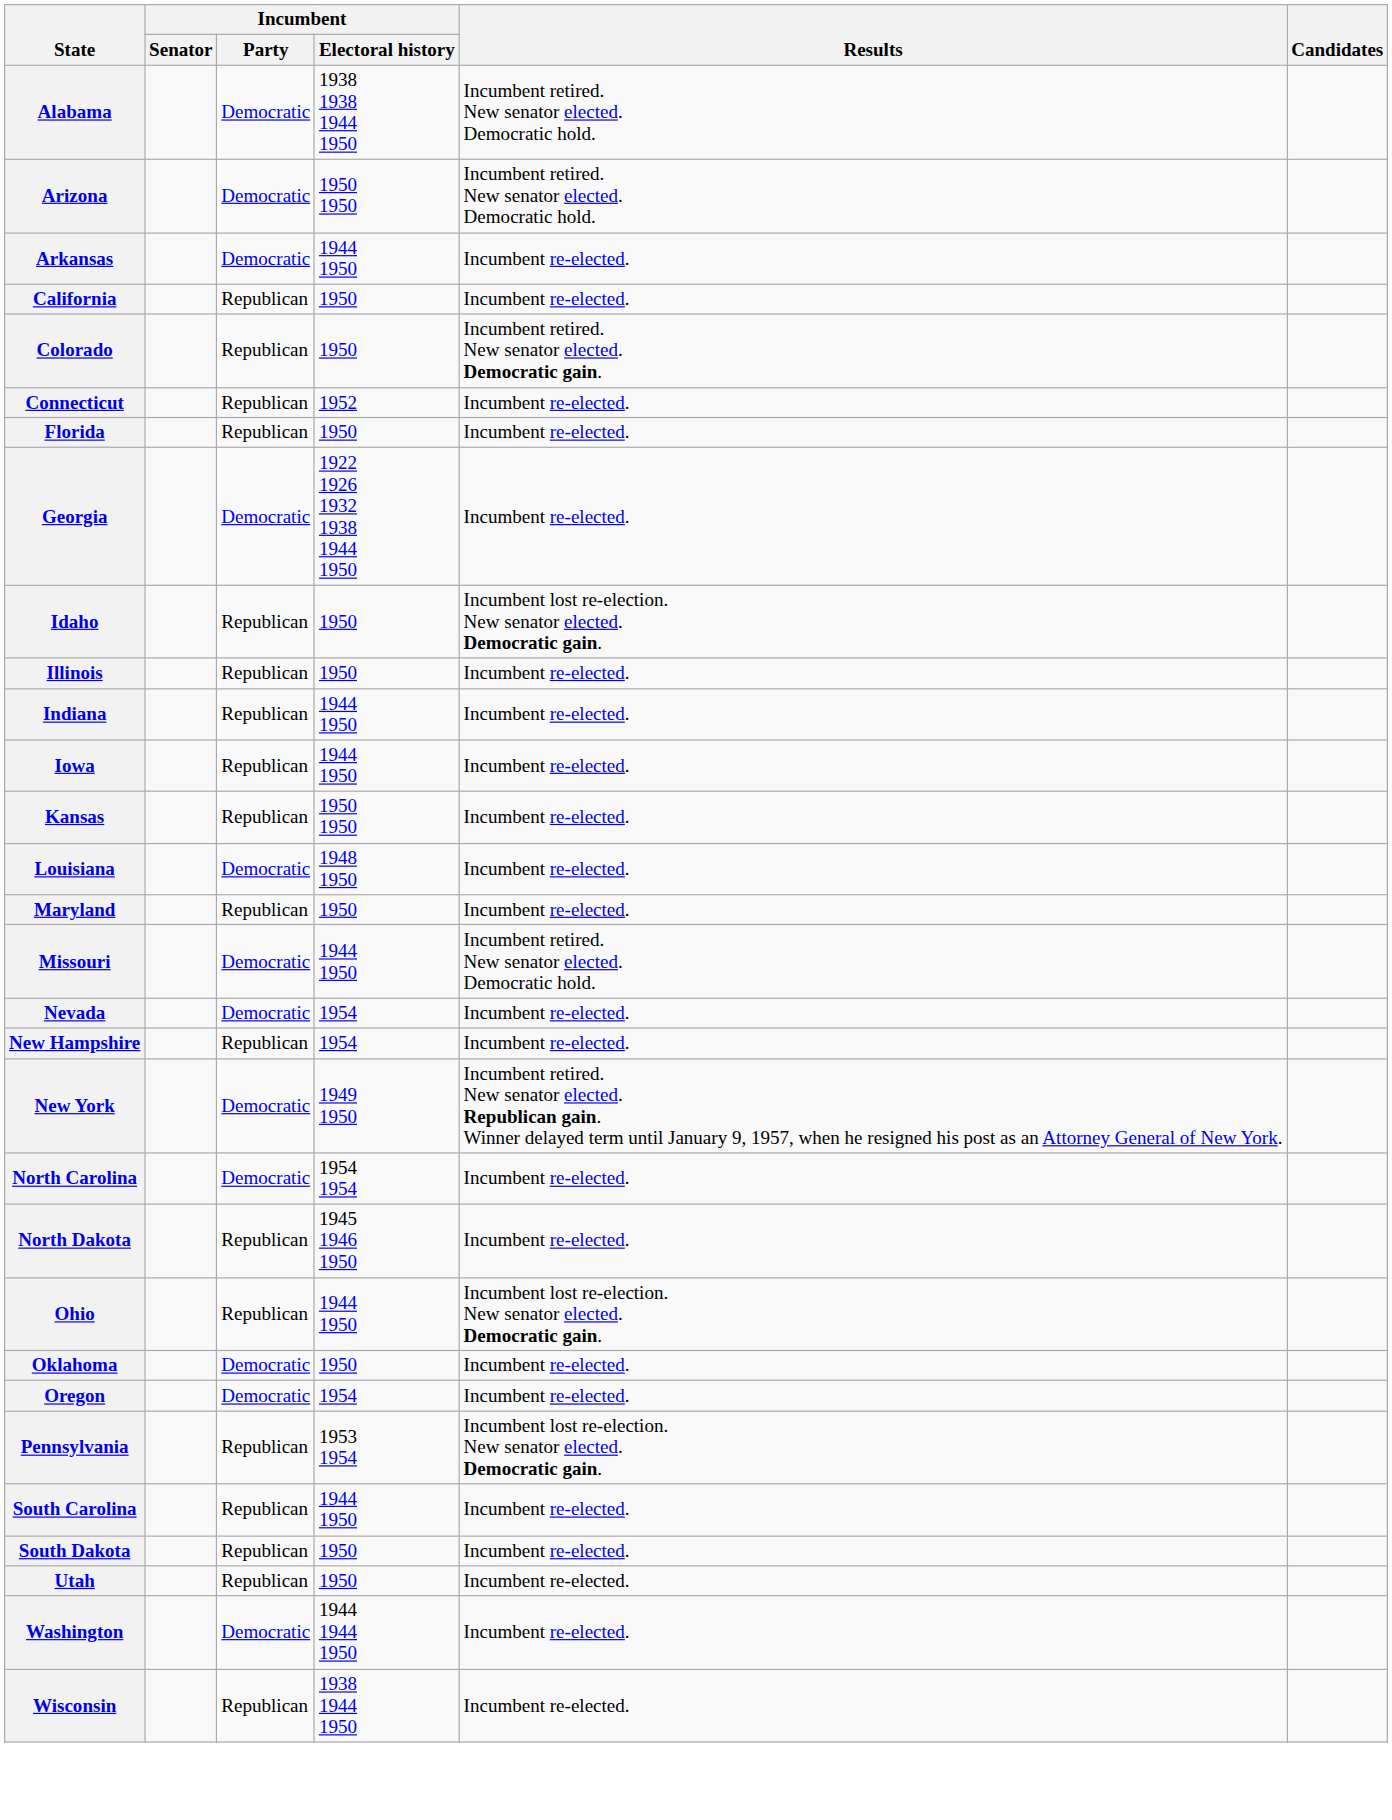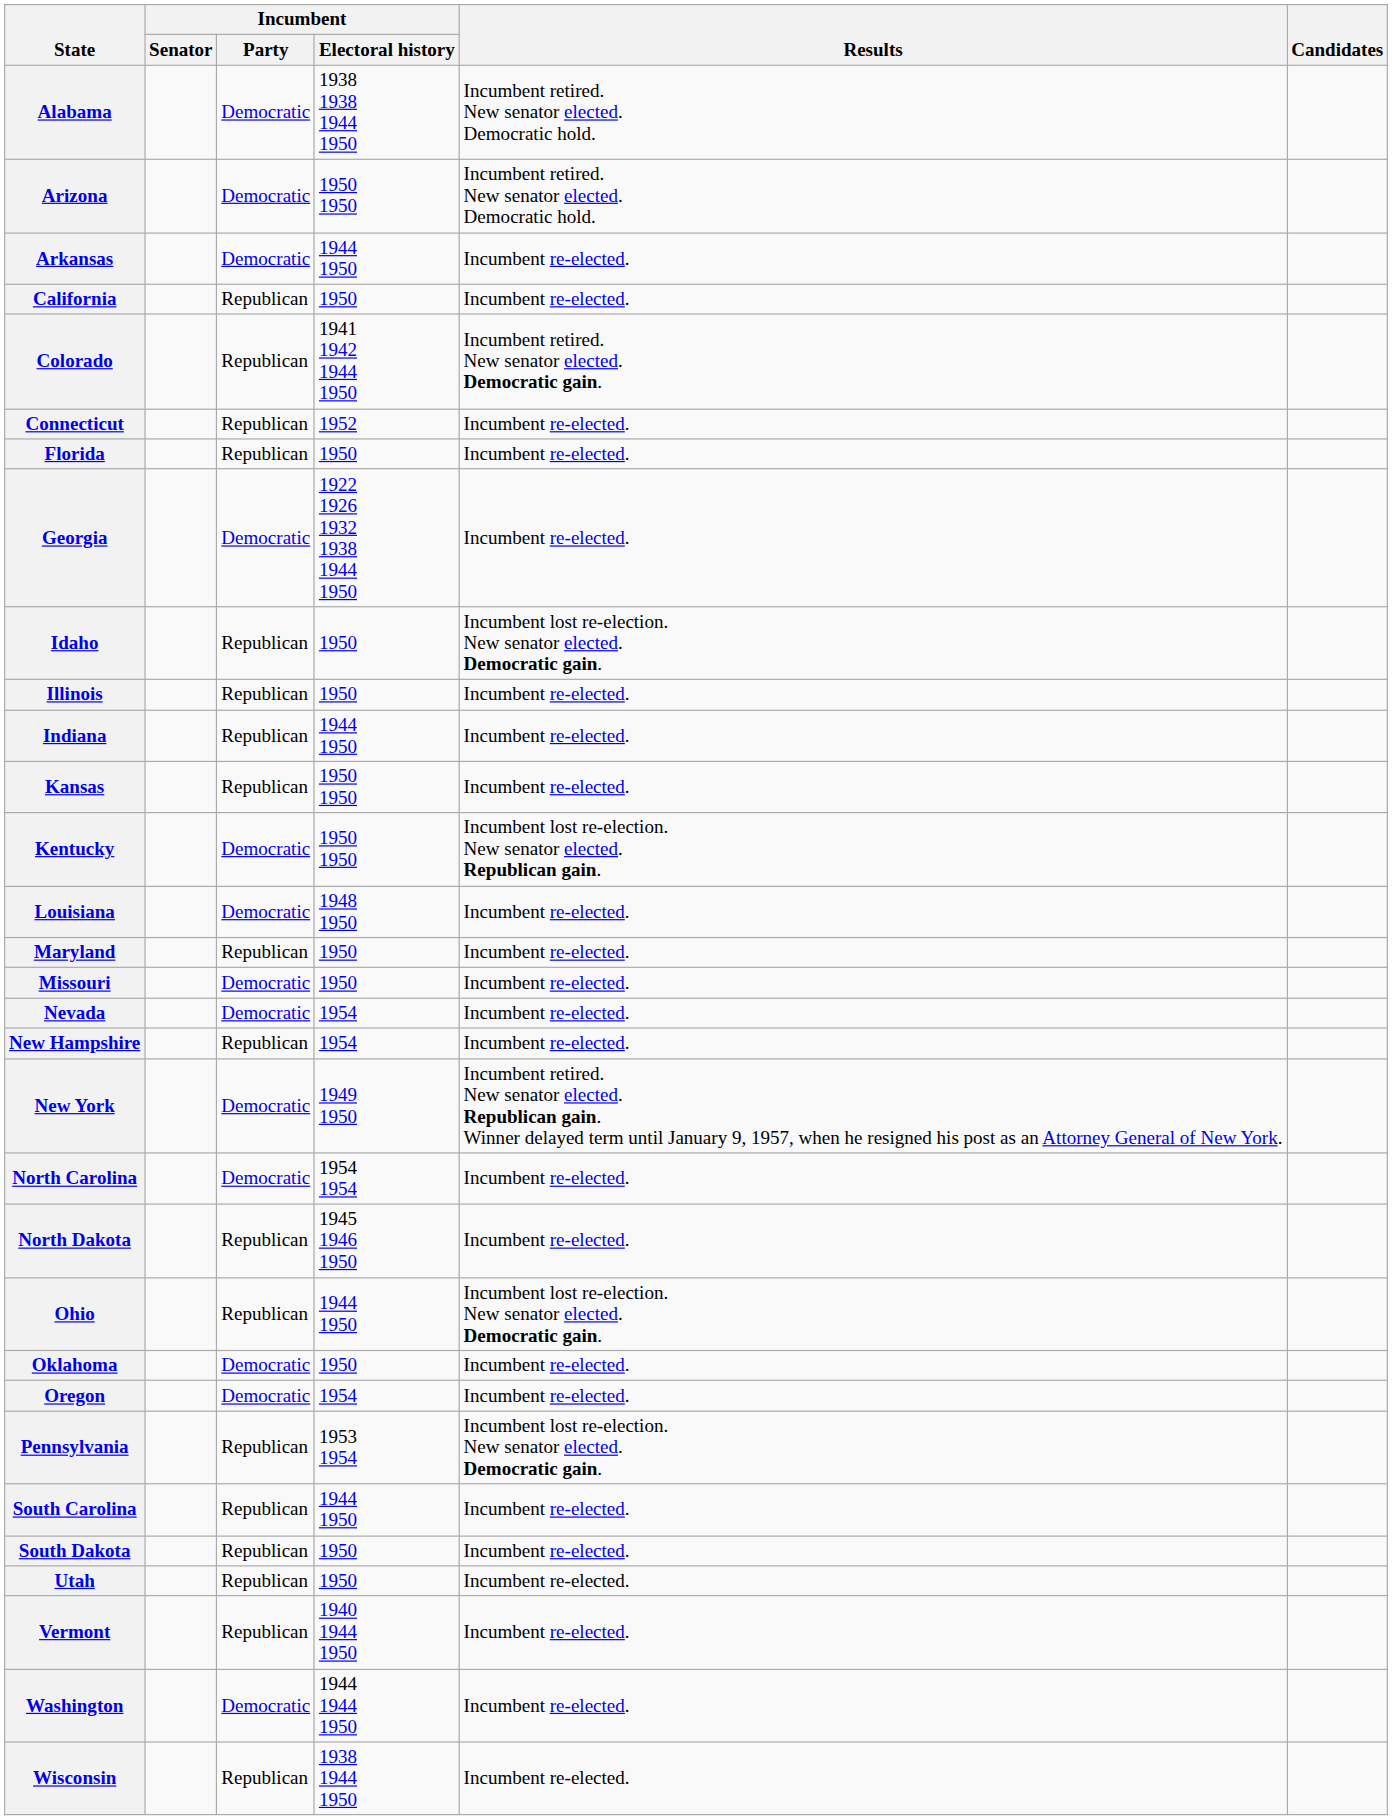 <table class="wikitable sortable">
 <tr valign=bottom>
 <th rowspan=2>State</th>
 <th colspan=3>Incumbent</th>
 <th rowspan=2>Results</th>
 <th rowspan=2>Candidates</th>
 </tr>
 <tr>
 <th>Senator</th>
 <th>Party</th>
 <th>Electoral history</th>
 </tr>
 <tr>
 <th><a href='#'>Alabama</a></th>
 <td></td>
 <td><a href='#'>Democratic</a></td>
 <td nowrap>1938 <br><a href='#'>1938</a><br><a href='#'>1944</a><br><a href='#'>1950</a></td>
 <td>Incumbent retired.<br>New senator <a href='#'>elected</a>.<br>Democratic hold.</td>
 <td nowrap></td>
 </tr>
 <tr>
 <th><a href='#'>Arizona</a></th>
 <td></td>
 <td><a href='#'>Democratic</a></td>
 <td nowrap><a href='#'>1950 </a><br><a href='#'>1950</a></td>
 <td>Incumbent retired.<br>New senator <a href='#'>elected</a>.<br>Democratic hold.</td>
 <td nowrap></td>
 </tr>
 <tr>
 <th><a href='#'>Arkansas</a></th>
 <td></td>
 <td><a href='#'>Democratic</a></td>
 <td nowrap><a href='#'>1944</a><br><a href='#'>1950</a></td>
 <td>Incumbent <a href='#'>re-elected</a>.</td>
 <td nowrap></td>
 </tr>
 <tr>
 <th><a href='#'>California</a></th>
 <td></td>
 <td>Republican</td>
 <td nowrap><a href='#'>1950</a></td>
 <td>Incumbent <a href='#'>re-elected</a>.</td>
 <td nowrap></td>
 </tr>
 <tr>
 <th><a href='#'>Colorado</a></th>
 <td></td>
 <td>Republican</td>
-<td nowrap><a href='#'>1950</a></td>
+<td nowrap>1941 <br><a href='#'>1942 </a><br><a href='#'>1944</a><br><a href='#'>1950</a></td>
 <td>Incumbent retired.<br>New senator <a href='#'>elected</a>.<br><strong>Democratic gain</strong>.</td>
 <td nowrap></td>
 </tr>
 <tr>
 <th><a href='#'>Connecticut</a></th>
 <td></td>
 <td>Republican</td>
 <td nowrap><a href='#'>1952 </a></td>
 <td>Incumbent <a href='#'>re-elected</a>.</td>
 <td nowrap></td>
 </tr>
 <tr>
 <th><a href='#'>Florida</a></th>
 <td></td>
 <td>Republican</td>
 <td nowrap><a href='#'>1950</a></td>
 <td>Incumbent <a href='#'>re-elected</a>.</td>
 <td nowrap></td>
 </tr>
 <tr>
 <th><a href='#'>Georgia</a></th>
 <td></td>
 <td><a href='#'>Democratic</a></td>
 <td nowrap><a href='#'>1922 </a><br><a href='#'>1926</a><br><a href='#'>1932</a><br><a href='#'>1938</a><br><a href='#'>1944</a><br><a href='#'>1950</a></td>
 <td>Incumbent <a href='#'>re-elected</a>.</td>
 <td nowrap></td>
 </tr>
 <tr>
 <th><a href='#'>Idaho</a></th>
 <td></td>
 <td>Republican</td>
 <td nowrap><a href='#'>1950</a></td>
 <td>Incumbent lost re-election.<br>New senator <a href='#'>elected</a>.<br><strong>Democratic gain</strong>.</td>
 <td nowrap></td>
 </tr>
 <tr>
 <th><a href='#'>Illinois</a></th>
 <td></td>
 <td>Republican</td>
 <td nowrap><a href='#'>1950</a></td>
 <td>Incumbent <a href='#'>re-elected</a>.</td>
 <td nowrap></td>
 </tr>
 <tr>
 <th><a href='#'>Indiana</a></th>
 <td></td>
 <td>Republican</td>
 <td nowrap><a href='#'>1944</a><br><a href='#'>1950</a></td>
 <td>Incumbent <a href='#'>re-elected</a>.</td>
 <td nowrap></td>
 </tr>
 <tr>
-<th><a href='#'>Iowa</a></th>
-<td></td>
-<td>Republican</td>
-<td nowrap><a href='#'>1944</a><br><a href='#'>1950</a></td>
-<td>Incumbent <a href='#'>re-elected</a>.</td>
-<td nowrap></td>
-</tr>
-<tr>
 <th><a href='#'>Kansas</a></th>
 <td></td>
 <td>Republican</td>
 <td nowrap><a href='#'>1950 </a><br><a href='#'>1950</a></td>
 <td>Incumbent <a href='#'>re-elected</a>.</td>
+<td nowrap></td>
+</tr>
+<tr>
+<th><a href='#'>Kentucky</a></th>
+<td></td>
+<td><a href='#'>Democratic</a></td>
+<td nowrap><a href='#'>1950 </a><br><a href='#'>1950</a></td>
+<td>Incumbent lost re-election.<br>New senator <a href='#'>elected</a>.<br><strong>Republican gain</strong>.</td>
 <td nowrap></td>
 </tr>
 <tr>
 <th><a href='#'>Louisiana</a></th>
 <td></td>
 <td><a href='#'>Democratic</a></td>
 <td nowrap><a href='#'>1948 </a><br><a href='#'>1950</a></td>
 <td>Incumbent <a href='#'>re-elected</a>.</td>
 <td nowrap></td>
 </tr>
 <tr>
 <th><a href='#'>Maryland</a></th>
 <td></td>
 <td>Republican</td>
 <td nowrap><a href='#'>1950</a></td>
 <td>Incumbent <a href='#'>re-elected</a>.</td>
 <td nowrap></td>
 </tr>
 <tr>
 <th><a href='#'>Missouri</a></th>
 <td></td>
 <td><a href='#'>Democratic</a></td>
-<td nowrap><a href='#'>1944</a><br><a href='#'>1950</a></td>
-<td>Incumbent retired.<br>New senator <a href='#'>elected</a>.<br>Democratic hold.</td>
+<td nowrap><a href='#'>1950</a></td>
+<td>Incumbent <a href='#'>re-elected</a>.</td>
 <td nowrap></td>
 </tr>
 <tr>
 <th><a href='#'>Nevada</a></th>
 <td></td>
 <td><a href='#'>Democratic</a></td>
 <td nowrap><a href='#'>1954 </a></td>
 <td>Incumbent <a href='#'>re-elected</a>.</td>
 <td nowrap></td>
 </tr>
 <tr>
 <th><a href='#'>New Hampshire</a></th>
 <td></td>
 <td>Republican</td>
 <td nowrap><a href='#'>1954 </a></td>
 <td>Incumbent <a href='#'>re-elected</a>.</td>
 <td nowrap></td>
 </tr>
 <tr>
 <th><a href='#'>New York</a></th>
 <td></td>
 <td><a href='#'>Democratic</a></td>
 <td nowrap><a href='#'>1949 </a><br><a href='#'>1950</a></td>
 <td>Incumbent retired.<br>New senator <a href='#'>elected</a>.<br><strong>Republican gain</strong>.<br>Winner delayed term until January 9, 1957, when he resigned his post as an <a href='#'>Attorney General of New York</a>.</td>
 <td nowrap></td>
 </tr>
 <tr>
 <th><a href='#'>North Carolina</a></th>
 <td></td>
 <td><a href='#'>Democratic</a></td>
 <td nowrap>1954 <br><a href='#'>1954 </a></td>
 <td>Incumbent <a href='#'>re-elected</a>.</td>
 <td nowrap></td>
 </tr>
 <tr>
 <th><a href='#'>North Dakota</a></th>
 <td></td>
 <td>Republican</td>
 <td nowrap>1945 <br><a href='#'>1946 </a><br><a href='#'>1950</a></td>
 <td>Incumbent <a href='#'>re-elected</a>.</td>
 <td nowrap></td>
 </tr>
 <tr>
 <th><a href='#'>Ohio</a></th>
 <td></td>
 <td>Republican</td>
 <td nowrap><a href='#'>1944</a><br><a href='#'>1950</a></td>
 <td>Incumbent lost re-election.<br>New senator <a href='#'>elected</a>.<br><strong>Democratic gain</strong>.</td>
 <td nowrap></td>
 </tr>
 <tr>
 <th><a href='#'>Oklahoma</a></th>
 <td></td>
 <td><a href='#'>Democratic</a></td>
 <td nowrap><a href='#'>1950</a></td>
 <td>Incumbent <a href='#'>re-elected</a>.</td>
 <td nowrap></td>
 </tr>
 <tr>
 <th><a href='#'>Oregon</a></th>
 <td></td>
 <td><a href='#'>Democratic</a></td>
 <td nowrap><a href='#'>1954 </a></td>
 <td>Incumbent <a href='#'>re-elected</a>.</td>
 <td nowrap></td>
 </tr>
 <tr>
 <th><a href='#'>Pennsylvania</a></th>
 <td></td>
 <td>Republican</td>
 <td nowrap>1953 <br><a href='#'>1954 </a></td>
 <td>Incumbent lost re-election.<br>New senator <a href='#'>elected</a>.<br><strong>Democratic gain</strong>.</td>
 <td nowrap></td>
 </tr>
 <tr>
 <th><a href='#'>South Carolina</a></th>
 <td></td>
 <td>Republican</td>
 <td nowrap><a href='#'>1944</a><br><a href='#'>1950</a></td>
 <td>Incumbent <a href='#'>re-elected</a>.</td>
 <td nowrap></td>
 </tr>
 <tr>
 <th><a href='#'>South Dakota</a></th>
 <td></td>
 <td>Republican</td>
 <td nowrap><a href='#'>1950</a></td>
 <td>Incumbent <a href='#'>re-elected</a>.</td>
 <td nowrap></td>
 </tr>
 <tr>
 <th><a href='#'>Utah</a></th>
 <td></td>
 <td>Republican</td>
 <td nowrap><a href='#'>1950</a></td>
 <td>Incumbent re-elected.</td>
 <td nowrap></td>
 </tr>
 <tr>
+<th><a href='#'>Vermont</a></th>
+<td></td>
+<td>Republican</td>
+<td nowrap><a href='#'>1940 </a><br><a href='#'>1944</a><br><a href='#'>1950</a></td>
+<td>Incumbent <a href='#'>re-elected</a>.</td>
+<td nowrap></td>
+</tr>
+<tr>
 <th><a href='#'>Washington</a></th>
 <td></td>
 <td><a href='#'>Democratic</a></td>
 <td nowrap>1944 <br><a href='#'>1944</a><br><a href='#'>1950</a></td>
 <td>Incumbent <a href='#'>re-elected</a>.</td>
 <td nowrap></td>
 </tr>
 <tr>
 <th><a href='#'>Wisconsin</a></th>
 <td></td>
 <td>Republican</td>
 <td><a href='#'>1938</a><br><a href='#'>1944</a><br><a href='#'>1950</a></td>
 <td>Incumbent re-elected.</td>
 <td nowrap></td>
 </tr>
 </table>
